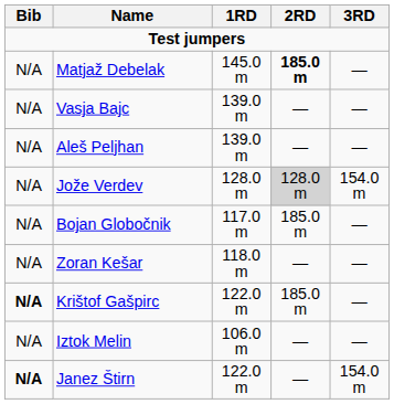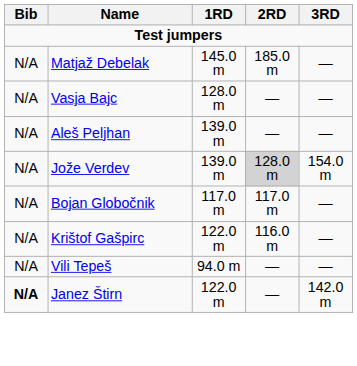 <table class="wikitable collapsible autocollapse sortable" style="text-align:center; line-height:16px; width:31%;">
 <tr>
 <th width=35>Bib</th>
 <th width=134>Name</th>
 <th width=45>1RD</th>
 <th width=45>2RD</th>
 <th width=45>3RD</th>
 </tr>
 <tr>
 <td colspan=5 align=center><strong>Test jumpers</strong></td>
 </tr>
 <tr>
 <td>N/A</td>
 <td align=left> <a href='#'>Matjaž Debelak</a></td>
 <td align=center>145.0 m</td>
-<td align=center><strong>185.0 m</strong></td>
+<td align=center>185.0 m</td>
 <td align=center>—</td>
 </tr>
 <tr>
 <td>N/A</td>
 <td align=left> <a href='#'>Vasja Bajc</a></td>
-<td align=center>139.0 m</td>
+<td align=center>128.0 m</td>
 <td align=center>—</td>
 <td align=center>—</td>
 </tr>
 <tr>
 <td>N/A</td>
 <td align=left> <a href='#'>Aleš Peljhan</a></td>
 <td align=center>139.0 m</td>
 <td align=center>—</td>
 <td align=center>—</td>
 </tr>
 <tr>
 <td>N/A</td>
 <td align=left> <a href='#'>Jože Verdev</a></td>
-<td align=center>128.0 m</td>
+<td align=center>139.0 m</td>
 <td align=center style="background: lightgrey;">128.0 m</td>
 <td align=center>154.0 m</td>
 </tr>
 <tr>
 <td>N/A</td>
 <td align=left> <a href='#'>Bojan Globočnik</a></td>
 <td align=center>117.0 m</td>
-<td align=center>185.0 m</td>
+<td align=center>117.0 m</td>
 <td align=center>—</td>
 </tr>
 <tr>
 <td>N/A</td>
-<td align=left> <a href='#'>Zoran Kešar</a></td>
-<td align=center>118.0 m</td>
-<td align=center>—</td>
-<td align=center>—</td>
-</tr>
-<tr>
-<td><strong>N/A</strong></td>
 <td align=left> <a href='#'>Krištof Gašpirc</a></td>
 <td align=center>122.0 m</td>
-<td align=center>185.0 m</td>
+<td align=center>116.0 m</td>
 <td align=center>—</td>
 </tr>
 <tr>
 <td>N/A</td>
-<td align=left> <a href='#'>Iztok Melin</a></td>
-<td align=center>106.0 m</td>
+<td align=left> <a href='#'>Vili Tepeš</a></td>
+<td align=center>94.0 m</td>
 <td align=center>—</td>
 <td align=center>—</td>
 </tr>
 <tr>
 <td><strong>N/A</strong></td>
 <td align=left> <a href='#'>Janez Štirn</a></td>
 <td align=center>122.0 m</td>
 <td align=center>—</td>
-<td align=center>154.0 m</td>
+<td align=center>142.0 m</td>
 </tr>
 </table>
